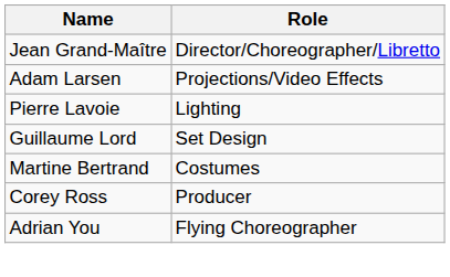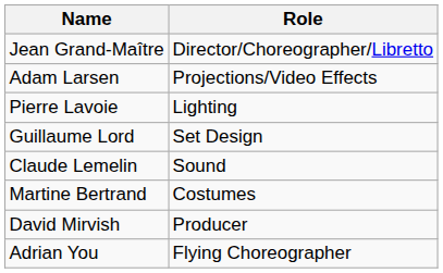 <table class="wikitable">
 <tr>
 <th>Name</th>
 <th>Role</th>
 </tr>
 <tr>
 <td>Jean Grand-Maître</td>
 <td>Director/Choreographer/<a href='#'>Libretto</a></td>
 </tr>
 <tr>
 <td>Adam Larsen</td>
 <td>Projections/Video Effects</td>
 </tr>
 <tr>
 <td>Pierre Lavoie</td>
 <td>Lighting</td>
 </tr>
 <tr>
 <td>Guillaume Lord</td>
 <td>Set Design</td>
 </tr>
 <tr>
+<td>Claude Lemelin</td>
+<td>Sound</td>
+</tr>
+<tr>
 <td>Martine Bertrand</td>
 <td>Costumes</td>
 </tr>
 <tr>
-<td>Corey Ross</td>
+<td>David Mirvish</td>
 <td>Producer</td>
 </tr>
 <tr>
 <td>Adrian You</td>
 <td>Flying Choreographer</td>
 </tr>
 </table>
